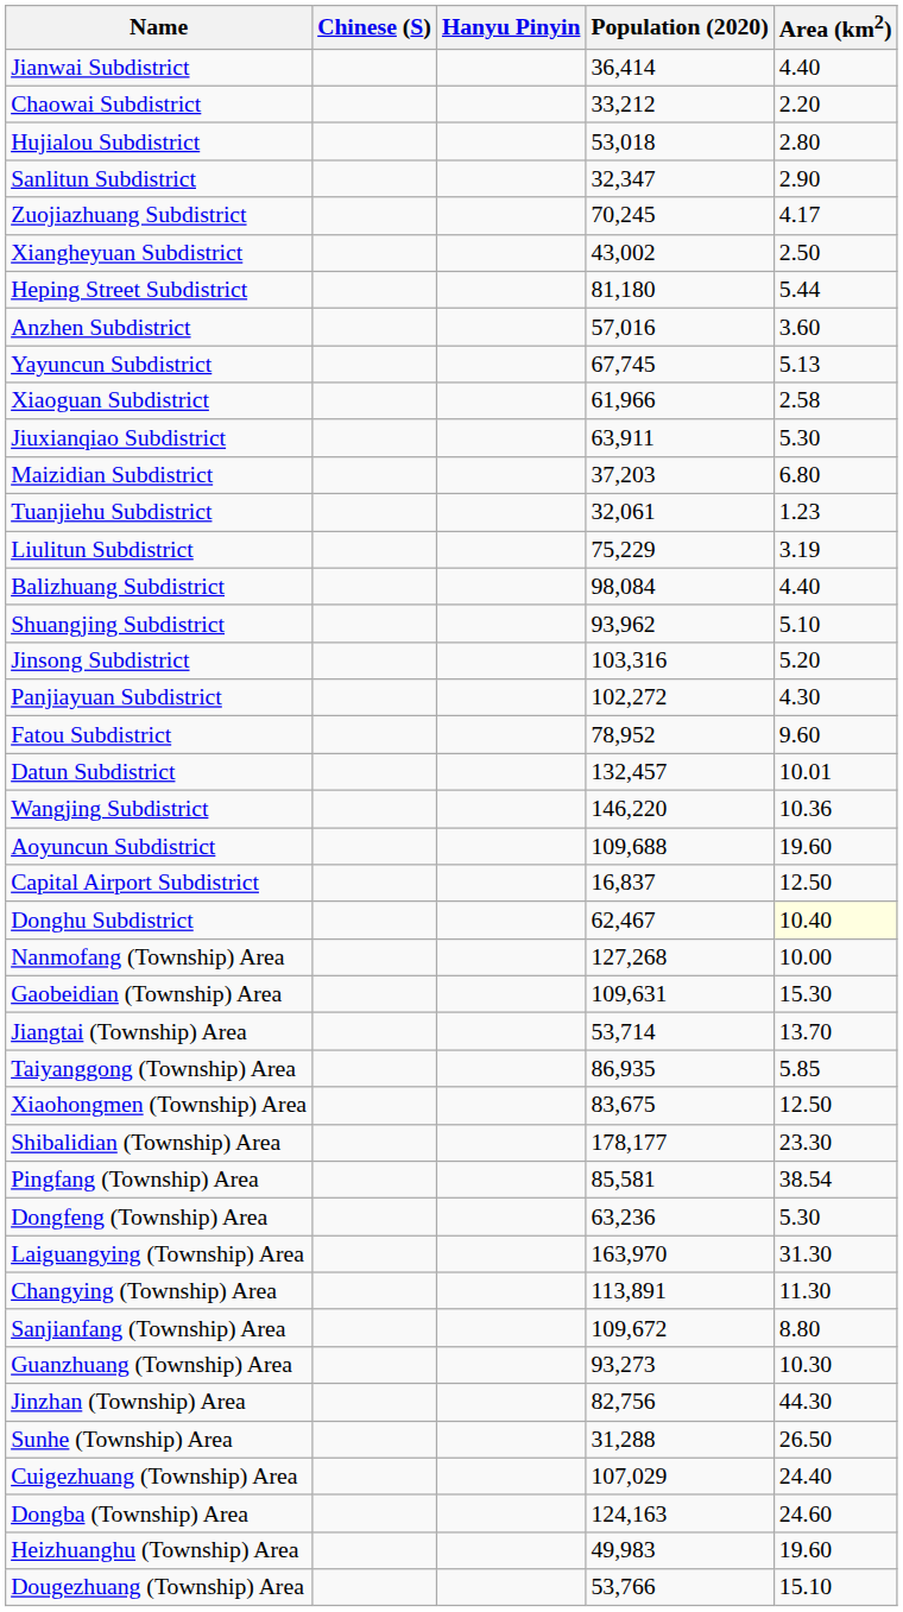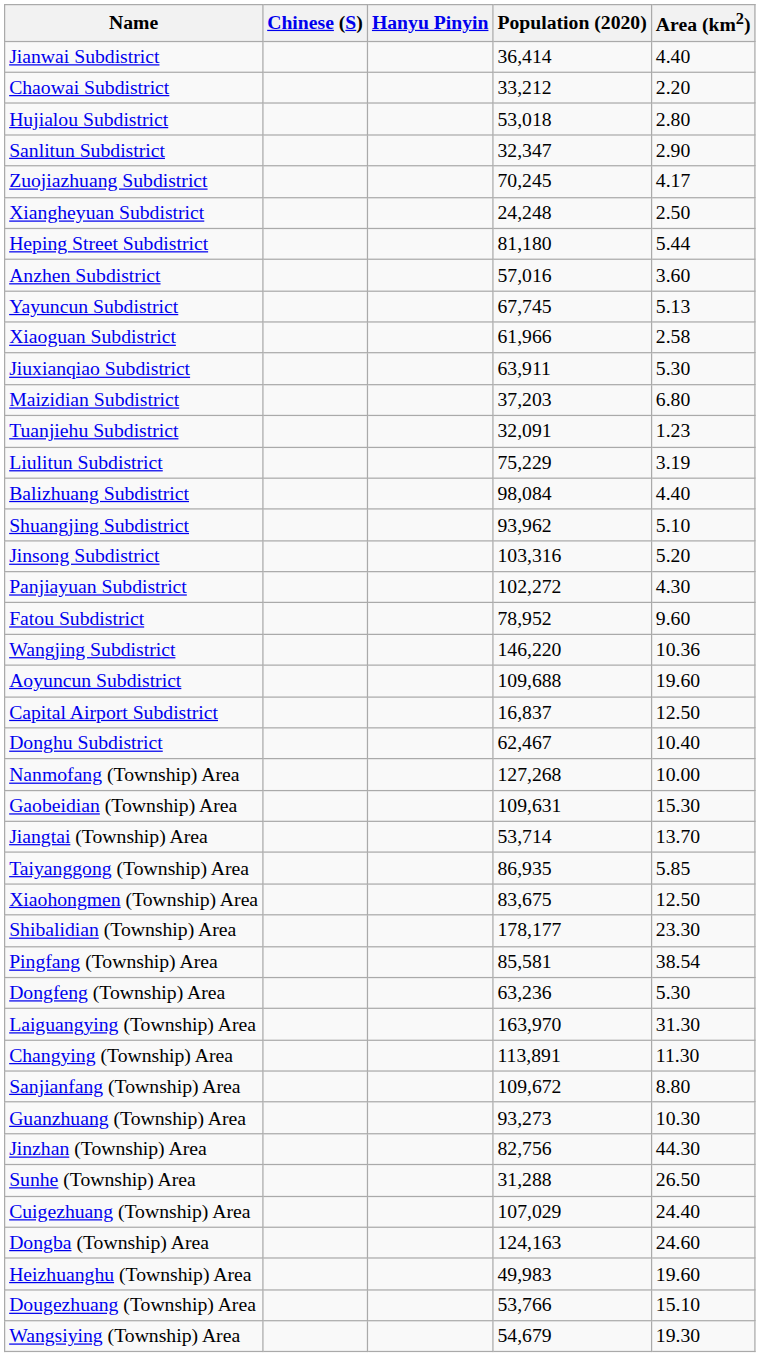 <table class="wikitable sortable">
 <tr>
 <th>Name</th>
 <th><a href='#'>Chinese</a> (<a href='#'>S</a>)</th>
 <th><a href='#'>Hanyu Pinyin</a></th>
 <th>Population (2020)</th>
 <th>Area (km<sup>2</sup>)</th>
 </tr>
 <tr>
 <td><a href='#'>Jianwai Subdistrict</a></td>
 <td></td>
 <td></td>
 <td>36,414</td>
 <td>4.40</td>
 </tr>
 <tr>
 <td><a href='#'>Chaowai Subdistrict</a></td>
 <td></td>
 <td></td>
 <td>33,212</td>
 <td>2.20</td>
 </tr>
 <tr>
 <td><a href='#'>Hujialou Subdistrict</a></td>
 <td></td>
 <td></td>
 <td>53,018</td>
 <td>2.80</td>
 </tr>
 <tr>
 <td><a href='#'>Sanlitun Subdistrict</a></td>
 <td></td>
 <td></td>
 <td>32,347</td>
 <td>2.90</td>
 </tr>
 <tr>
 <td><a href='#'>Zuojiazhuang Subdistrict</a></td>
 <td></td>
 <td></td>
 <td>70,245</td>
 <td>4.17</td>
 </tr>
 <tr>
 <td><a href='#'>Xiangheyuan Subdistrict</a></td>
 <td></td>
 <td></td>
-<td>43,002</td>
+<td>24,248</td>
 <td>2.50</td>
 </tr>
 <tr>
 <td><a href='#'>Heping Street Subdistrict</a></td>
 <td></td>
 <td></td>
 <td>81,180</td>
 <td>5.44</td>
 </tr>
 <tr>
 <td><a href='#'>Anzhen Subdistrict</a></td>
 <td></td>
 <td></td>
 <td>57,016</td>
 <td>3.60</td>
 </tr>
 <tr>
 <td><a href='#'>Yayuncun Subdistrict</a></td>
 <td></td>
 <td></td>
 <td>67,745</td>
 <td>5.13</td>
 </tr>
 <tr>
 <td><a href='#'>Xiaoguan Subdistrict</a></td>
 <td></td>
 <td></td>
 <td>61,966</td>
 <td>2.58</td>
 </tr>
 <tr>
 <td><a href='#'>Jiuxianqiao Subdistrict</a></td>
 <td></td>
 <td></td>
 <td>63,911</td>
 <td>5.30</td>
 </tr>
 <tr>
 <td><a href='#'>Maizidian Subdistrict</a></td>
 <td></td>
 <td></td>
 <td>37,203</td>
 <td>6.80</td>
 </tr>
 <tr>
 <td><a href='#'>Tuanjiehu Subdistrict</a></td>
 <td></td>
 <td></td>
-<td>32,061</td>
+<td>32,091</td>
 <td>1.23</td>
 </tr>
 <tr>
 <td><a href='#'>Liulitun Subdistrict</a></td>
 <td></td>
 <td></td>
 <td>75,229</td>
 <td>3.19</td>
 </tr>
 <tr>
 <td><a href='#'>Balizhuang Subdistrict</a></td>
 <td></td>
 <td></td>
 <td>98,084</td>
 <td>4.40</td>
 </tr>
 <tr>
 <td><a href='#'>Shuangjing Subdistrict</a></td>
 <td></td>
 <td></td>
 <td>93,962</td>
 <td>5.10</td>
 </tr>
 <tr>
 <td><a href='#'>Jinsong Subdistrict</a></td>
 <td></td>
 <td></td>
 <td>103,316</td>
 <td>5.20</td>
 </tr>
 <tr>
 <td><a href='#'>Panjiayuan Subdistrict</a></td>
 <td></td>
 <td></td>
 <td>102,272</td>
 <td>4.30</td>
 </tr>
 <tr>
 <td><a href='#'>Fatou Subdistrict</a></td>
 <td></td>
 <td></td>
 <td>78,952</td>
 <td>9.60</td>
 </tr>
 <tr>
-<td><a href='#'>Datun Subdistrict</a></td>
-<td></td>
-<td></td>
-<td>132,457</td>
-<td>10.01</td>
-</tr>
-<tr>
 <td><a href='#'>Wangjing Subdistrict</a></td>
 <td></td>
 <td></td>
 <td>146,220</td>
 <td>10.36</td>
 </tr>
 <tr>
 <td><a href='#'>Aoyuncun Subdistrict</a></td>
 <td></td>
 <td></td>
 <td>109,688</td>
 <td>19.60</td>
 </tr>
 <tr>
 <td><a href='#'>Capital Airport Subdistrict</a></td>
 <td></td>
 <td></td>
 <td>16,837</td>
 <td>12.50</td>
 </tr>
 <tr>
 <td><a href='#'>Donghu Subdistrict</a></td>
 <td></td>
 <td></td>
 <td>62,467</td>
-<td style="background: lightyellow;">10.40</td>
+<td>10.40</td>
 </tr>
 <tr>
 <td><a href='#'>Nanmofang</a> (Township) Area</td>
 <td></td>
 <td></td>
 <td>127,268</td>
 <td>10.00</td>
 </tr>
 <tr>
 <td><a href='#'>Gaobeidian</a> (Township) Area</td>
 <td></td>
 <td></td>
 <td>109,631</td>
 <td>15.30</td>
 </tr>
 <tr>
 <td><a href='#'>Jiangtai</a> (Township) Area</td>
 <td></td>
 <td></td>
 <td>53,714</td>
 <td>13.70</td>
 </tr>
 <tr>
 <td><a href='#'>Taiyanggong</a> (Township) Area</td>
 <td></td>
 <td></td>
 <td>86,935</td>
 <td>5.85</td>
 </tr>
 <tr>
 <td><a href='#'>Xiaohongmen</a> (Township) Area</td>
 <td></td>
 <td></td>
 <td>83,675</td>
 <td>12.50</td>
 </tr>
 <tr>
 <td><a href='#'>Shibalidian</a> (Township) Area</td>
 <td></td>
 <td></td>
 <td>178,177</td>
 <td>23.30</td>
 </tr>
 <tr>
 <td><a href='#'>Pingfang</a> (Township) Area</td>
 <td></td>
 <td></td>
 <td>85,581</td>
 <td>38.54</td>
 </tr>
 <tr>
 <td><a href='#'>Dongfeng</a> (Township) Area</td>
 <td></td>
 <td></td>
 <td>63,236</td>
 <td>5.30</td>
 </tr>
 <tr>
 <td><a href='#'>Laiguangying</a> (Township) Area</td>
 <td></td>
 <td></td>
 <td>163,970</td>
 <td>31.30</td>
 </tr>
 <tr>
 <td><a href='#'>Changying</a> (Township) Area</td>
 <td></td>
 <td></td>
 <td>113,891</td>
 <td>11.30</td>
 </tr>
 <tr>
 <td><a href='#'>Sanjianfang</a> (Township) Area</td>
 <td></td>
 <td></td>
 <td>109,672</td>
 <td>8.80</td>
 </tr>
 <tr>
 <td><a href='#'>Guanzhuang</a> (Township) Area</td>
 <td></td>
 <td></td>
 <td>93,273</td>
 <td>10.30</td>
 </tr>
 <tr>
 <td><a href='#'>Jinzhan</a> (Township) Area</td>
 <td></td>
 <td></td>
 <td>82,756</td>
 <td>44.30</td>
 </tr>
 <tr>
 <td><a href='#'>Sunhe</a> (Township) Area</td>
 <td></td>
 <td></td>
 <td>31,288</td>
 <td>26.50</td>
 </tr>
 <tr>
 <td><a href='#'>Cuigezhuang</a> (Township) Area</td>
 <td></td>
 <td></td>
 <td>107,029</td>
 <td>24.40</td>
 </tr>
 <tr>
 <td><a href='#'>Dongba</a> (Township) Area</td>
 <td></td>
 <td></td>
 <td>124,163</td>
 <td>24.60</td>
 </tr>
 <tr>
 <td><a href='#'>Heizhuanghu</a> (Township) Area</td>
 <td></td>
 <td></td>
 <td>49,983</td>
 <td>19.60</td>
 </tr>
 <tr>
 <td><a href='#'>Dougezhuang</a> (Township) Area</td>
 <td></td>
 <td></td>
 <td>53,766</td>
 <td>15.10</td>
 </tr>
+<tr>
+<td><a href='#'>Wangsiying</a> (Township) Area</td>
+<td></td>
+<td></td>
+<td>54,679</td>
+<td>19.30</td>
+</tr>
 </table>
